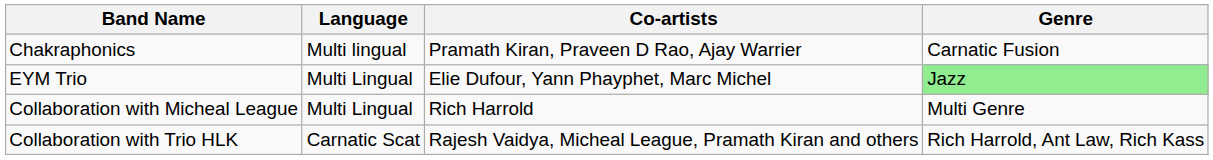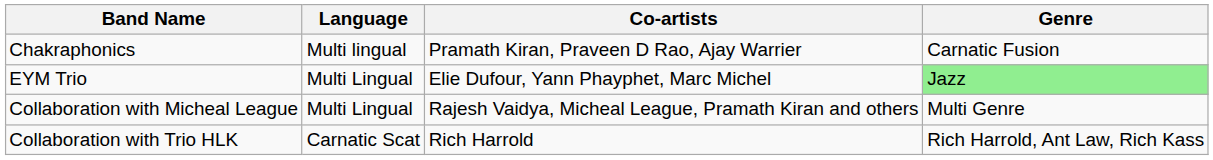 <table class="wikitable" style="margin:auto">
 <tr>
 <th>Band Name</th>
 <th>Language</th>
 <th>Co-artists</th>
 <th>Genre</th>
 </tr>
 <tr>
 <td>Chakraphonics</td>
 <td>Multi lingual</td>
 <td>Pramath Kiran, Praveen D Rao, Ajay Warrier</td>
 <td>Carnatic Fusion</td>
 </tr>
 <tr>
 <td>EYM Trio</td>
 <td>Multi Lingual</td>
 <td>Elie Dufour, Yann Phayphet, Marc Michel</td>
 <td style="background: lightgreen;">Jazz</td>
 </tr>
 <tr>
 <td>Collaboration with Micheal League</td>
 <td>Multi Lingual</td>
-<td>Rich Harrold</td>
+<td>Rajesh Vaidya, Micheal League, Pramath Kiran and others</td>
 <td>Multi Genre</td>
 </tr>
 <tr>
 <td>Collaboration with Trio HLK</td>
 <td>Carnatic Scat</td>
-<td>Rajesh Vaidya, Micheal League, Pramath Kiran and others</td>
+<td>Rich Harrold</td>
 <td>Rich Harrold, Ant Law, Rich Kass</td>
 </tr>
 </table>
